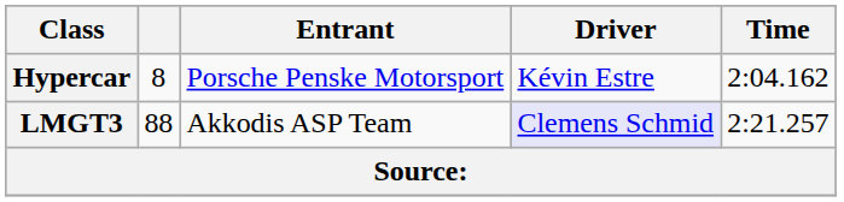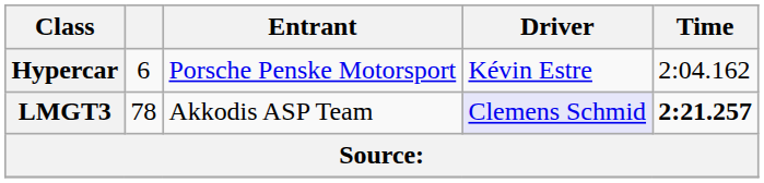 <table class="wikitable" style="font-size:90%;">
 <tr>
 <th>Class</th>
 <th></th>
 <th>Entrant</th>
 <th>Driver</th>
 <th>Time</th>
 </tr>
 <tr>
 <th>Hypercar</th>
-<td style="text-align:center;">8</td>
+<td style="text-align:center;">6</td>
 <td> <a href='#'>Porsche Penske Motorsport</a></td>
 <td> <a href='#'>Kévin Estre</a></td>
 <td>2:04.162</td>
 </tr>
 <tr>
 <th>LMGT3</th>
-<td style="text-align:center;">88</td>
+<td style="text-align:center;">78</td>
 <td> Akkodis ASP Team</td>
 <td style="background: lavender;"> <a href='#'>Clemens Schmid</a></td>
-<td>2:21.257</td>
+<td><strong>2:21.257</strong></td>
 </tr>
 <tr>
 <th colspan="6">Source:</th>
 </tr>
 <tr>
 </tr>
 </table>
